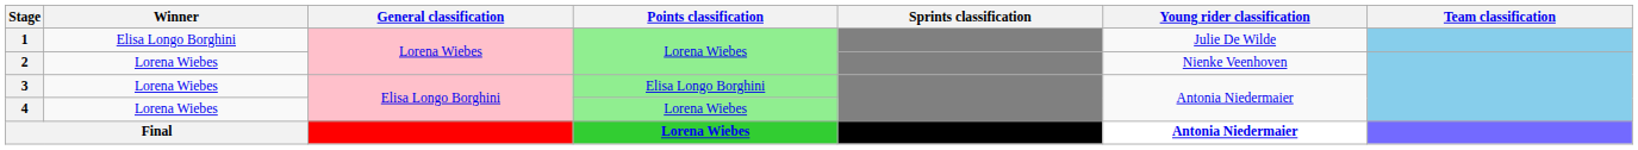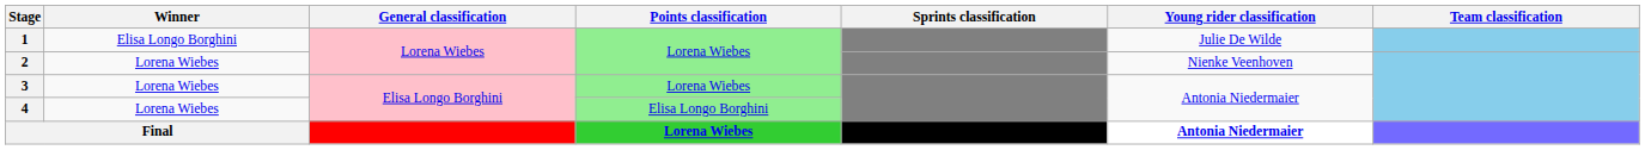 <table class="wikitable" style="text-align: center; font-size:smaller;">
 <tr style="background:#efefef;">
 <th style="width:1%;">Stage</th>
 <th style="width:16.5%;">Winner</th>
 <th style="width:16.5%;"><a href='#'>General classification</a><br></th>
 <th style="width:16.5%;"><a href='#'>Points classification</a><br></th>
 <th style="width:16.5%;">Sprints classification<br></th>
 <th style="width:16.5%;"><a href='#'>Young rider classification</a><br></th>
 <th style="width:16.5%;"><a href='#'>Team classification</a></th>
 </tr>
 <tr>
 <th>1</th>
 <td><a href='#'>Elisa Longo Borghini</a></td>
 <td style="background:pink;" rowspan=2><a href='#'>Lorena Wiebes</a></td>
 <td style="background:lightgreen;" rowspan=2><a href='#'>Lorena Wiebes</a></td>
 <td style="background:grey;"></td>
 <td style="background:offwhite;"><a href='#'>Julie De Wilde</a></td>
 <td style="background:skyblue;"></td>
 </tr>
 <tr>
 <th>2</th>
 <td><a href='#'>Lorena Wiebes</a></td>
 <td style="background:grey;"></td>
 <td style="background:offwhite;"><a href='#'>Nienke Veenhoven</a></td>
 <td style="background:skyblue;" rowspan="3"></td>
 </tr>
 <tr>
 <th>3</th>
 <td><a href='#'>Lorena Wiebes</a></td>
 <td style="background:pink;" rowspan="2"><a href='#'>Elisa Longo Borghini</a></td>
-<td style="background:lightgreen;"><a href='#'>Elisa Longo Borghini</a></td>
+<td style="background:lightgreen;"><a href='#'>Lorena Wiebes</a></td>
 <td style="background:grey;" rowspan="2"></td>
 <td style="background:offwhite;" rowspan="2"><a href='#'>Antonia Niedermaier</a></td>
 </tr>
 <tr>
 <th>4</th>
 <td><a href='#'>Lorena Wiebes</a></td>
-<td style="background:lightgreen;"><a href='#'>Lorena Wiebes</a></td>
+<td style="background:lightgreen;"><a href='#'>Elisa Longo Borghini</a></td>
 </tr>
 <tr>
 <th colspan="2">Final</th>
 <th style="background:red;"></th>
 <th style="background:limegreen;"><a href='#'>Lorena Wiebes</a></th>
 <th style="background:black;"></th>
 <th style="background:white;"><a href='#'>Antonia Niedermaier</a></th>
 <th style="background:#736aff;"></th>
 </tr>
 </table>
